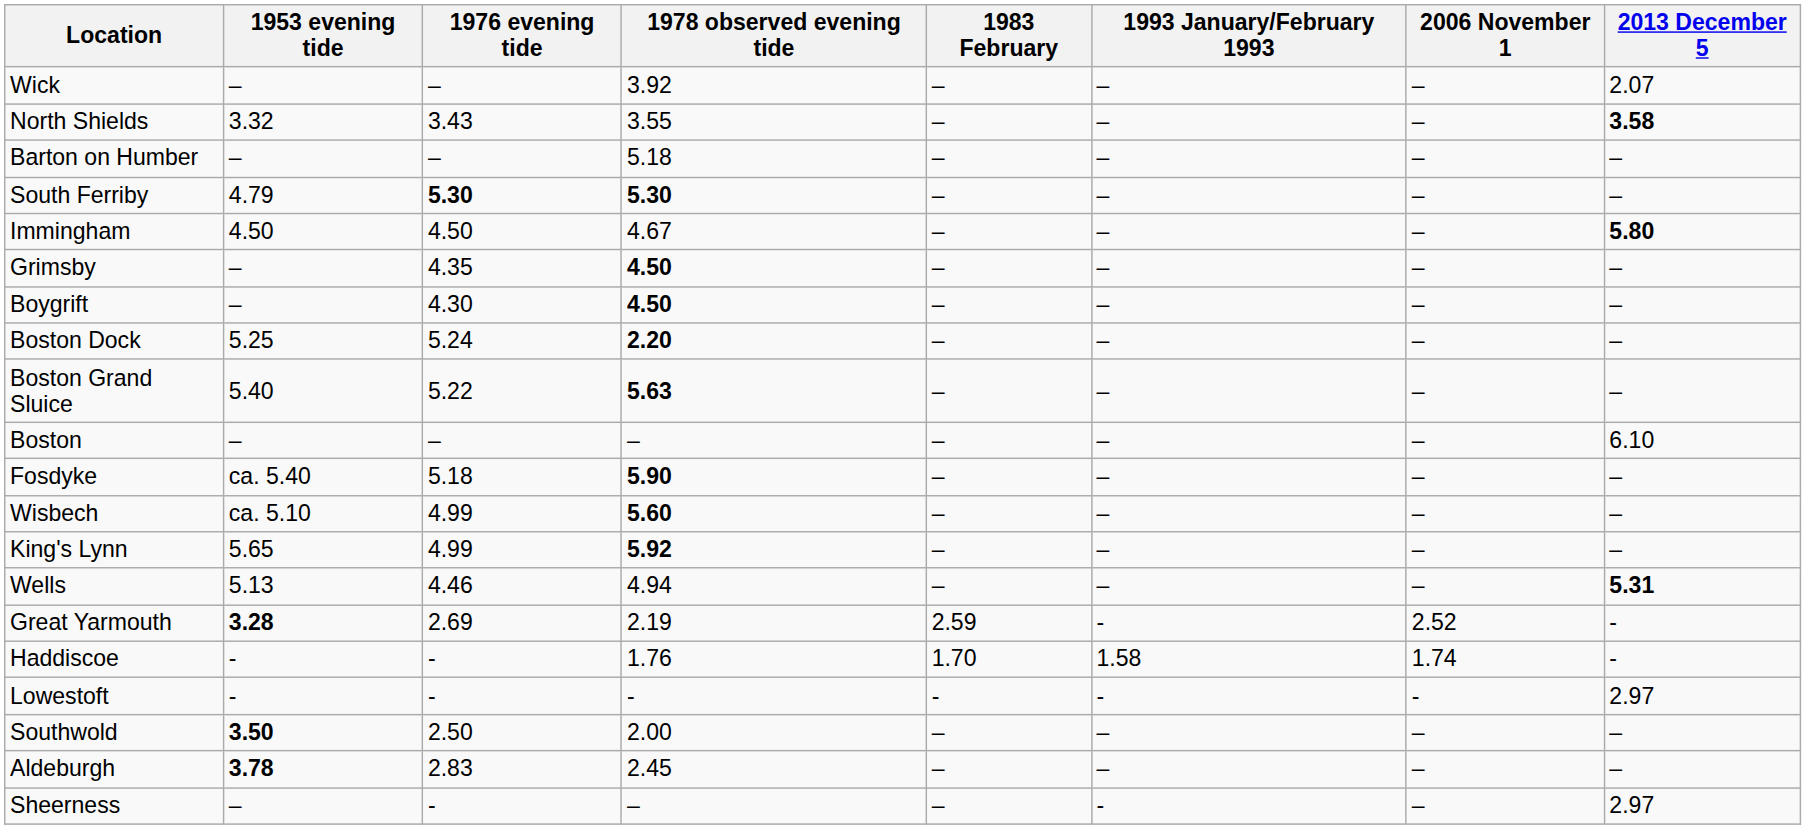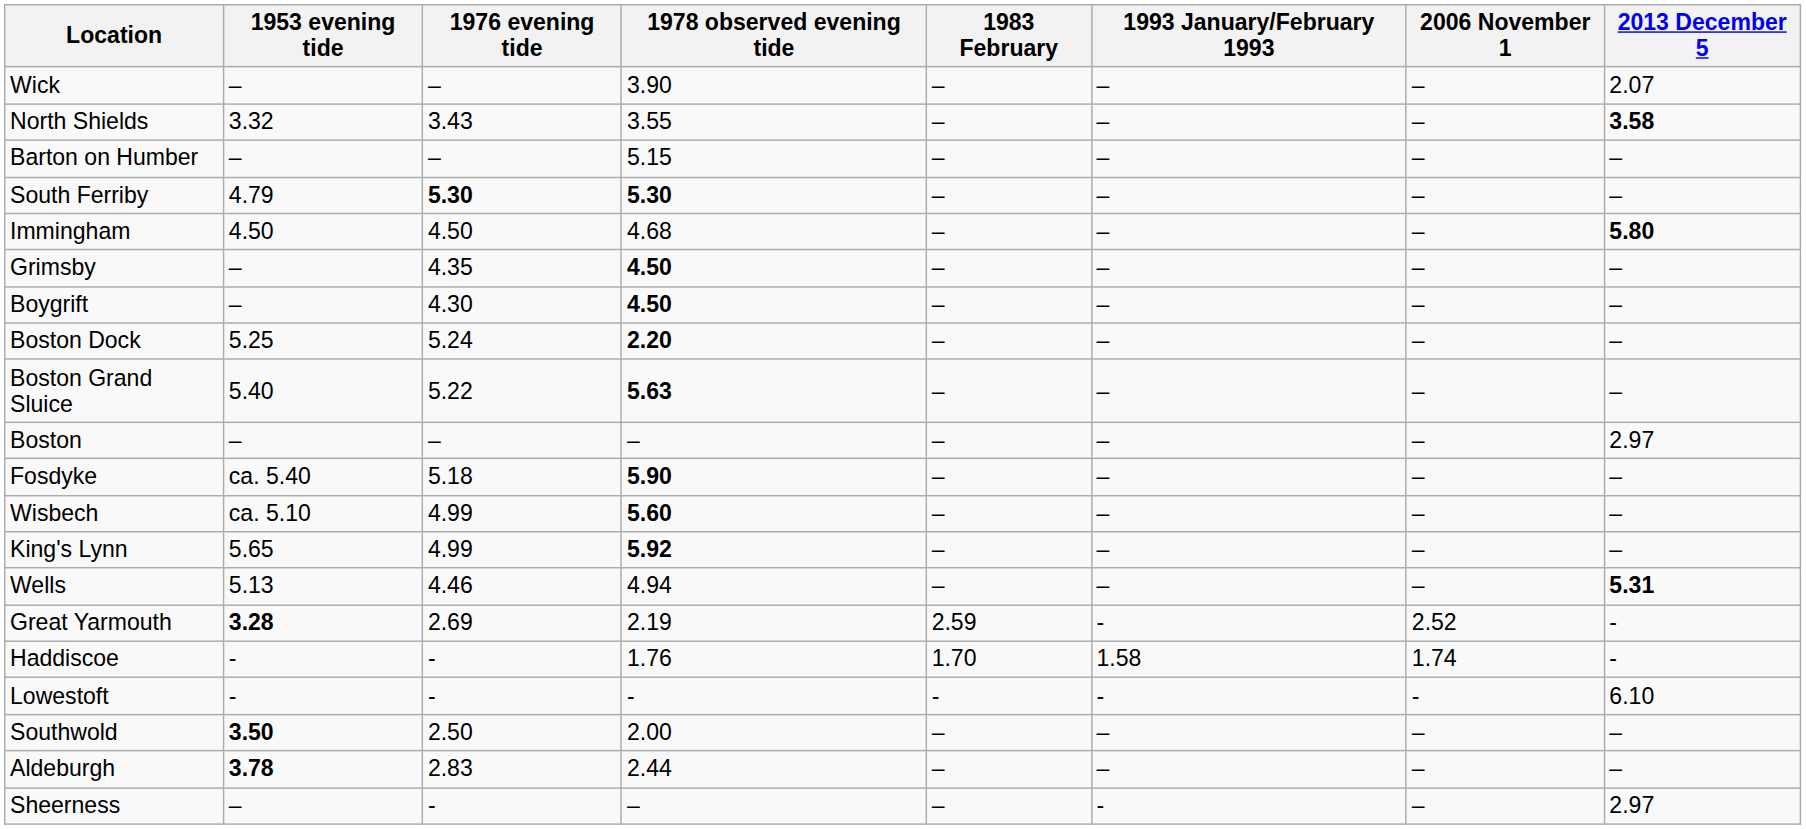 <table class="wikitable sortable" border="1">
 <tr>
 <th scope="col" class="unsortable">Location</th>
 <th scope="col">1953 evening tide</th>
 <th scope="col">1976 evening tide</th>
 <th scope="col">1978 observed evening tide</th>
 <th scope="col">1983 February </th>
 <th scope="col">1993 January/February 1993</th>
 <th scope="col">2006 November 1</th>
 <th scope="col"><a href='#'>2013 December 5</a></th>
 </tr>
 <tr>
 <td>Wick</td>
 <td>–</td>
 <td>–</td>
-<td>3.92</td>
+<td>3.90</td>
 <td>–</td>
 <td>–</td>
 <td>–</td>
 <td>2.07</td>
 </tr>
 <tr>
 <td>North Shields</td>
 <td>3.32</td>
 <td>3.43</td>
 <td>3.55</td>
 <td>–</td>
 <td>–</td>
 <td>–</td>
 <td><strong>3.58</strong></td>
 </tr>
 <tr>
 <td>Barton on Humber</td>
 <td>–</td>
 <td>–</td>
-<td>5.18</td>
+<td>5.15</td>
 <td>–</td>
 <td>–</td>
 <td>–</td>
 <td>–</td>
 </tr>
 <tr>
 <td>South Ferriby</td>
 <td>4.79</td>
 <td><strong>5.30</strong></td>
 <td><strong>5.30</strong></td>
 <td>–</td>
 <td>–</td>
 <td>–</td>
 <td>–</td>
 </tr>
 <tr>
 <td>Immingham</td>
 <td>4.50</td>
 <td>4.50</td>
-<td>4.67</td>
+<td>4.68</td>
 <td>–</td>
 <td>–</td>
 <td>–</td>
 <td><strong>5.80</strong></td>
 </tr>
 <tr>
 <td>Grimsby</td>
 <td>–</td>
 <td>4.35</td>
 <td><strong>4.50</strong></td>
 <td>–</td>
 <td>–</td>
 <td>–</td>
 <td>–</td>
 </tr>
 <tr>
 <td>Boygrift</td>
 <td>–</td>
 <td>4.30</td>
 <td><strong>4.50</strong></td>
 <td>–</td>
 <td>–</td>
 <td>–</td>
 <td>–</td>
 </tr>
 <tr>
 <td>Boston Dock</td>
 <td>5.25</td>
 <td>5.24</td>
 <td><strong>2.20</strong></td>
 <td>–</td>
 <td>–</td>
 <td>–</td>
 <td>–</td>
 </tr>
 <tr>
 <td>Boston Grand Sluice</td>
 <td>5.40</td>
 <td>5.22</td>
 <td><strong>5.63</strong></td>
 <td>–</td>
 <td>–</td>
 <td>–</td>
 <td>–</td>
 </tr>
 <tr>
 <td>Boston</td>
 <td>–</td>
 <td>–</td>
 <td>–</td>
 <td>–</td>
 <td>–</td>
 <td>–</td>
-<td>6.10</td>
+<td>2.97</td>
 </tr>
 <tr>
 <td>Fosdyke</td>
 <td>ca. 5.40</td>
 <td>5.18</td>
 <td><strong>5.90</strong></td>
 <td>–</td>
 <td>–</td>
 <td>–</td>
 <td>–</td>
 </tr>
 <tr>
 <td>Wisbech</td>
 <td>ca. 5.10</td>
 <td>4.99</td>
 <td><strong>5.60</strong></td>
 <td>–</td>
 <td>–</td>
 <td>–</td>
 <td>–</td>
 </tr>
 <tr>
 <td>King's Lynn</td>
 <td>5.65</td>
 <td>4.99</td>
 <td><strong>5.92</strong></td>
 <td>–</td>
 <td>–</td>
 <td>–</td>
 <td>–</td>
 </tr>
 <tr>
 <td>Wells</td>
 <td>5.13</td>
 <td>4.46</td>
 <td>4.94</td>
 <td>–</td>
 <td>–</td>
 <td>–</td>
 <td><strong>5.31</strong></td>
 </tr>
 <tr>
 <td>Great Yarmouth</td>
 <td><strong>3.28</strong></td>
 <td>2.69</td>
 <td>2.19</td>
 <td>2.59</td>
 <td>-</td>
 <td>2.52</td>
 <td>-</td>
 </tr>
 <tr>
 <td>Haddiscoe</td>
 <td>-</td>
 <td>-</td>
 <td>1.76</td>
 <td>1.70</td>
 <td>1.58</td>
 <td>1.74</td>
 <td>-</td>
 </tr>
 <tr>
 <td>Lowestoft</td>
 <td>-</td>
 <td>-</td>
 <td>-</td>
 <td>-</td>
 <td>-</td>
 <td>-</td>
-<td>2.97</td>
+<td>6.10</td>
 </tr>
 <tr>
 <td>Southwold</td>
 <td><strong>3.50</strong></td>
 <td>2.50</td>
 <td>2.00</td>
 <td>–</td>
 <td>–</td>
 <td>–</td>
 <td>–</td>
 </tr>
 <tr>
 <td>Aldeburgh</td>
 <td><strong>3.78</strong></td>
 <td>2.83</td>
-<td>2.45</td>
+<td>2.44</td>
 <td>–</td>
 <td>–</td>
 <td>–</td>
 <td>–</td>
 </tr>
 <tr>
 <td>Sheerness</td>
 <td>–</td>
 <td>-</td>
 <td>–</td>
 <td>–</td>
 <td>-</td>
 <td>–</td>
 <td>2.97</td>
 </tr>
 </table>
